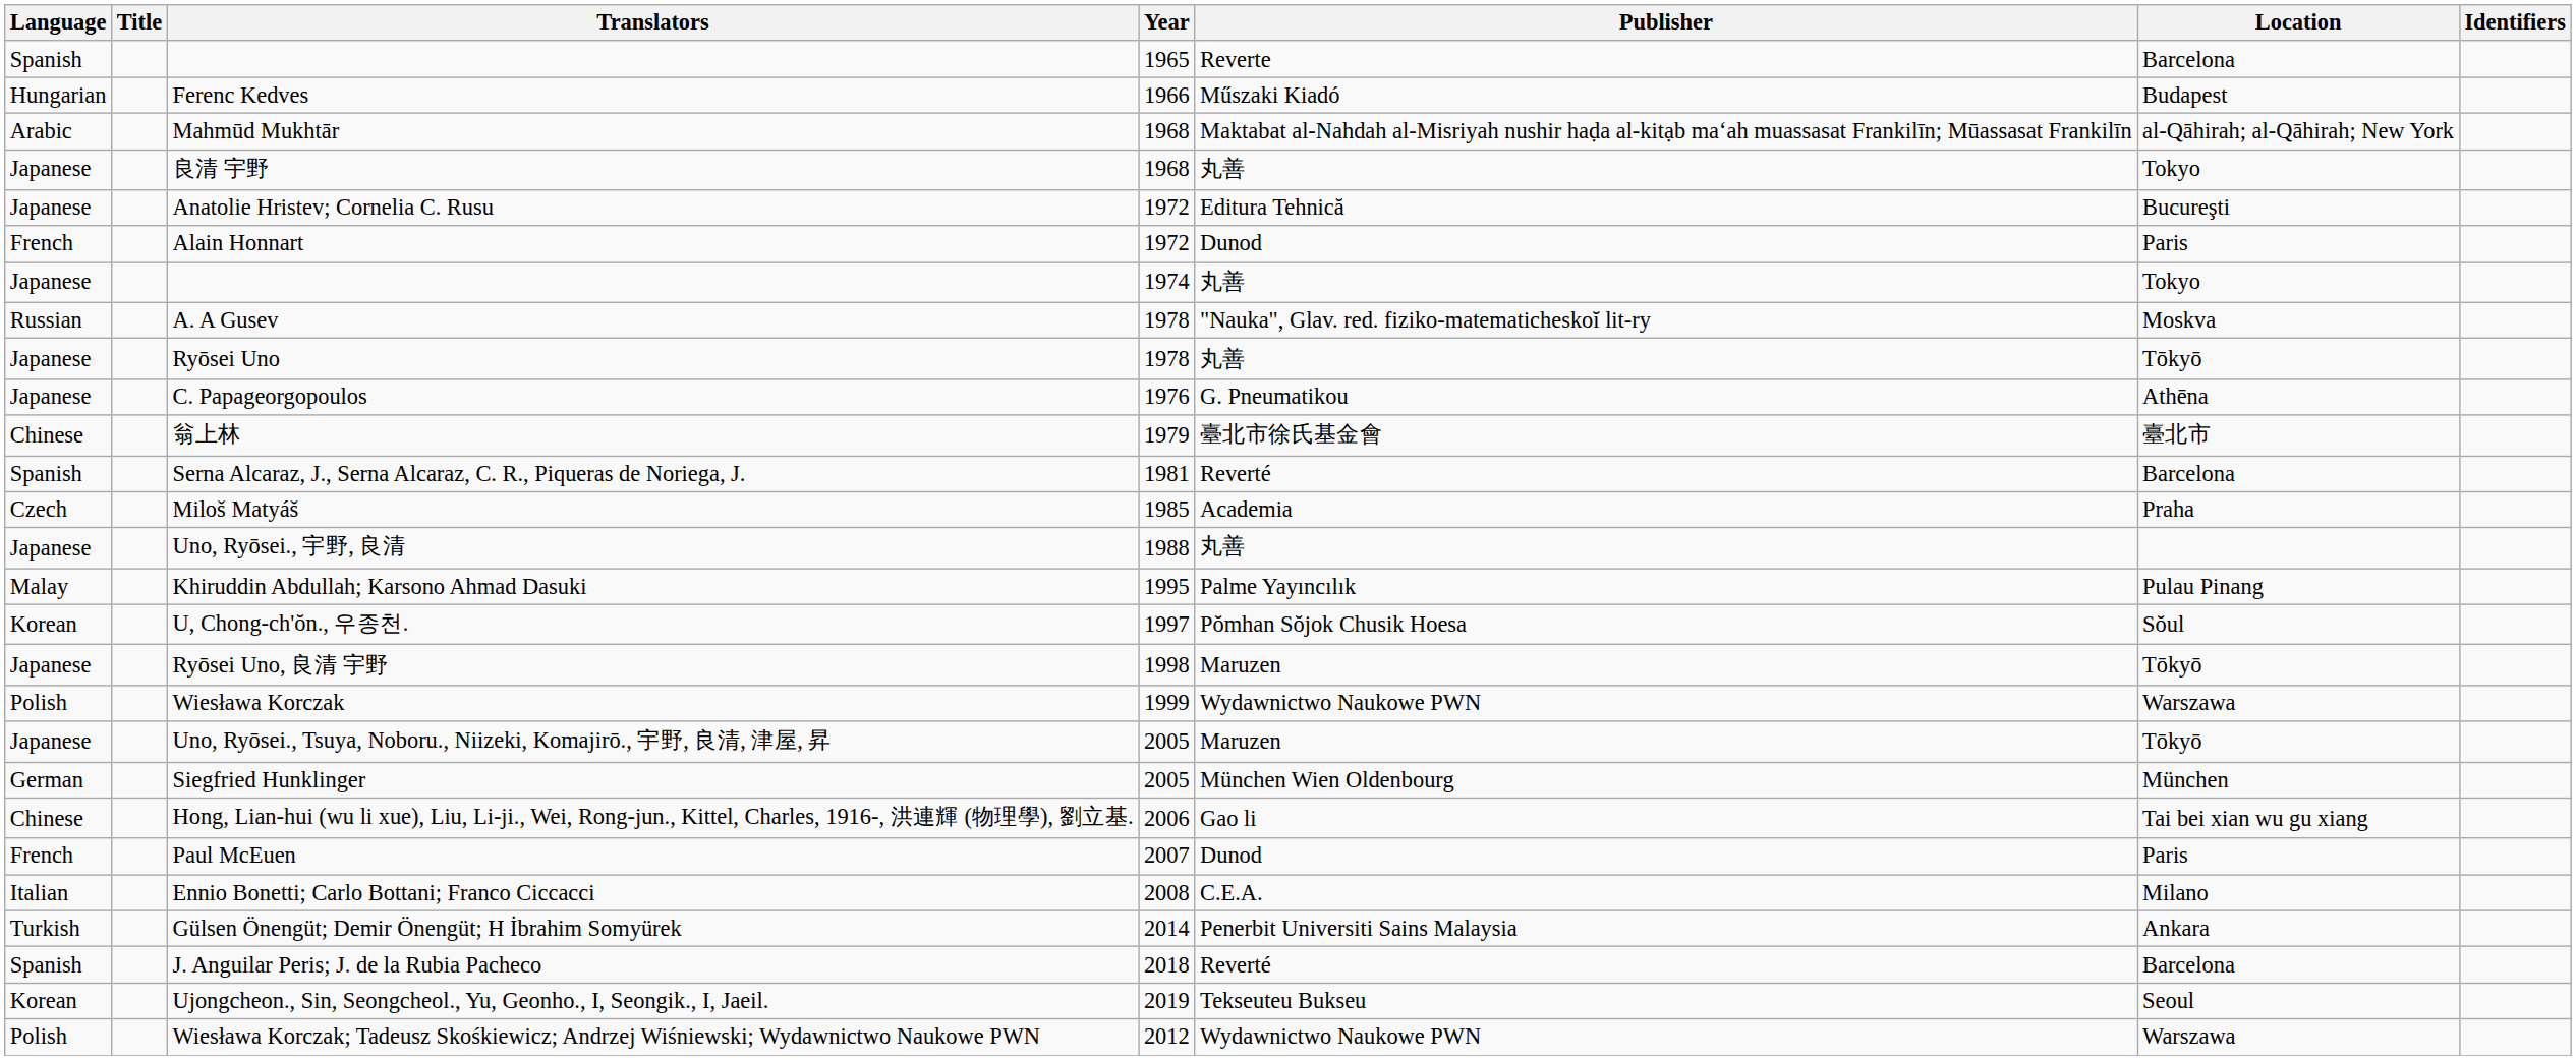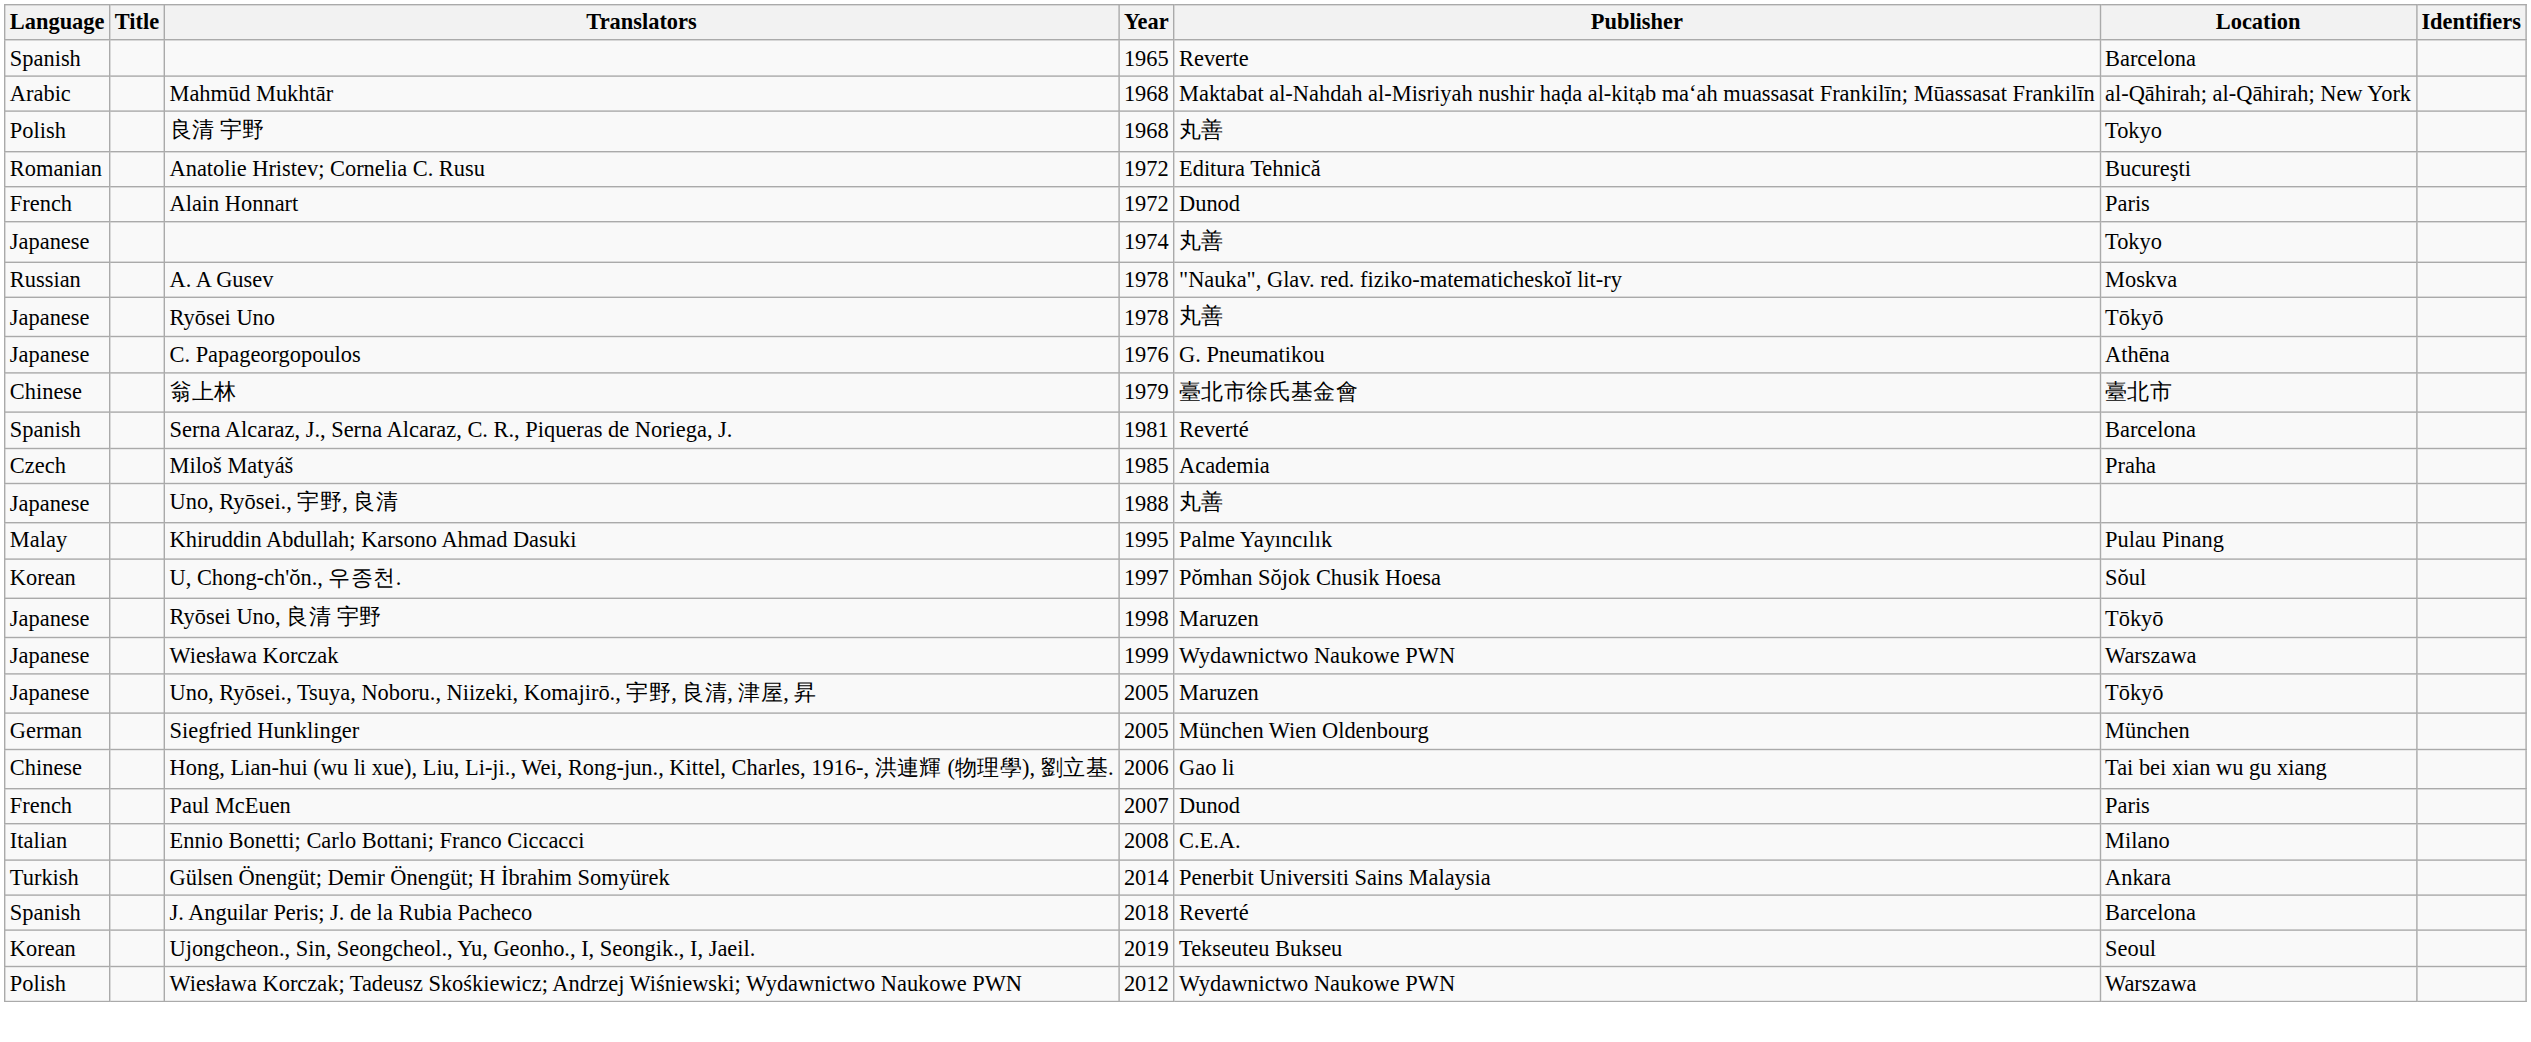 <table class="wikitable sortable" width="auto" style="text-align: left">
 <tr>
 <th>Language</th>
 <th>Title</th>
 <th>Translators</th>
 <th>Year</th>
 <th>Publisher</th>
 <th>Location</th>
 <th>Identifiers</th>
 </tr>
 <tr>
 <td>Spanish</td>
 <td></td>
 <td></td>
 <td>1965</td>
 <td>Reverte</td>
 <td>Barcelona</td>
 <td></td>
 </tr>
 <tr>
-<td>Hungarian</td>
-<td></td>
-<td>Ferenc Kedves</td>
-<td>1966</td>
-<td>Műszaki Kiadó</td>
-<td>Budapest</td>
-<td></td>
-</tr>
-<tr>
 <td>Arabic</td>
 <td></td>
 <td>Mahmūd Mukhtār</td>
 <td>1968</td>
 <td>Maktabat al-Nahdah al-Misriyah nushir haḍa al-kitạb maʻah muassasat Frankilīn; Mūassasat Frankilīn</td>
 <td>al-Qāhirah; al-Qāhirah; New York</td>
 <td></td>
 </tr>
 <tr>
-<td>Japanese</td>
+<td>Polish</td>
 <td></td>
 <td>良清 宇野</td>
 <td>1968</td>
 <td>丸善</td>
 <td>Tokyo</td>
 <td></td>
 </tr>
 <tr>
-<td>Japanese</td>
+<td>Romanian</td>
 <td></td>
 <td>Anatolie Hristev; Cornelia C. Rusu</td>
 <td>1972</td>
 <td>Editura Tehnică</td>
 <td>Bucureşti</td>
 <td></td>
 </tr>
 <tr>
 <td>French</td>
 <td></td>
 <td>Alain Honnart</td>
 <td>1972</td>
 <td>Dunod</td>
 <td>Paris</td>
 <td><br></td>
 </tr>
 <tr>
 <td>Japanese</td>
 <td></td>
 <td></td>
 <td>1974</td>
 <td>丸善</td>
 <td>Tokyo</td>
 <td></td>
 </tr>
 <tr>
 <td>Russian</td>
 <td></td>
 <td>A. A Gusev</td>
 <td>1978</td>
 <td>"Nauka", Glav. red. fiziko-matematicheskoĭ lit-ry</td>
 <td>Moskva</td>
 <td></td>
 </tr>
 <tr>
 <td>Japanese</td>
 <td></td>
 <td>Ryōsei Uno</td>
 <td>1978</td>
 <td>丸善</td>
 <td>Tōkyō</td>
 <td></td>
 </tr>
 <tr>
 <td>Japanese</td>
 <td></td>
 <td>C. Papageorgopoulos</td>
 <td>1976</td>
 <td>G. Pneumatikou</td>
 <td>Athēna</td>
 <td></td>
 </tr>
 <tr>
 <td>Chinese</td>
 <td></td>
 <td>翁上林</td>
 <td>1979</td>
 <td>臺北市徐氏基金會</td>
 <td>臺北市</td>
 <td></td>
 </tr>
 <tr>
 <td>Spanish</td>
 <td></td>
 <td>Serna Alcaraz, J., Serna Alcaraz, C. R., Piqueras de Noriega, J.</td>
 <td>1981</td>
 <td>Reverté</td>
 <td>Barcelona</td>
 <td><br></td>
 </tr>
 <tr>
 <td>Czech</td>
 <td></td>
 <td>Miloš Matyáš</td>
 <td>1985</td>
 <td>Academia</td>
 <td>Praha</td>
 <td></td>
 </tr>
 <tr>
 <td>Japanese</td>
 <td></td>
 <td>Uno, Ryōsei., 宇野, 良清</td>
 <td>1988</td>
 <td>丸善</td>
 <td></td>
 <td><br></td>
 </tr>
 <tr>
 <td>Malay</td>
 <td></td>
 <td>Khiruddin Abdullah; Karsono Ahmad Dasuki</td>
 <td>1995</td>
 <td>Palme Yayıncılık</td>
 <td>Pulau Pinang</td>
 <td><br></td>
 </tr>
 <tr>
 <td>Korean</td>
 <td></td>
 <td>U, Chong-ch'ŏn., 우종천.</td>
 <td>1997</td>
 <td>Pŏmhan Sŏjok Chusik Hoesa</td>
 <td>Sŏul</td>
 <td><br></td>
 </tr>
 <tr>
 <td>Japanese</td>
 <td></td>
 <td>Ryōsei Uno, 良清 宇野</td>
 <td>1998</td>
 <td>Maruzen</td>
 <td>Tōkyō</td>
 <td><br></td>
 </tr>
 <tr>
-<td>Polish</td>
+<td>Japanese</td>
 <td></td>
 <td>Wiesława Korczak</td>
 <td>1999</td>
 <td>Wydawnictwo Naukowe PWN</td>
 <td>Warszawa</td>
 <td><br></td>
 </tr>
 <tr>
 <td>Japanese</td>
 <td></td>
 <td>Uno, Ryōsei., Tsuya, Noboru., Niizeki, Komajirō., 宇野, 良清, 津屋, 昇</td>
 <td>2005</td>
 <td>Maruzen</td>
 <td>Tōkyō</td>
 <td><br></td>
 </tr>
 <tr>
 <td>German</td>
 <td></td>
 <td>Siegfried Hunklinger</td>
 <td>2005</td>
 <td>München Wien Oldenbourg</td>
 <td>München</td>
 <td><br></td>
 </tr>
 <tr>
 <td>Chinese</td>
 <td></td>
 <td>Hong, Lian-hui (wu li xue), Liu, Li-ji., Wei, Rong-jun., Kittel, Charles, 1916-, 洪連輝 (物理學), 劉立基.</td>
 <td>2006</td>
 <td>Gao li</td>
 <td>Tai bei xian wu gu xiang</td>
 <td><br></td>
 </tr>
 <tr>
 <td>French</td>
 <td></td>
 <td>Paul McEuen</td>
 <td>2007</td>
 <td>Dunod</td>
 <td>Paris</td>
 <td><br></td>
 </tr>
 <tr>
 <td>Italian</td>
 <td></td>
 <td>Ennio Bonetti; Carlo Bottani; Franco Ciccacci</td>
 <td>2008</td>
 <td>C.E.A.</td>
 <td>Milano</td>
 <td><br></td>
 </tr>
 <tr>
 <td>Turkish</td>
 <td></td>
 <td>Gülsen Önengüt; Demir Önengüt; H İbrahim Somyürek</td>
 <td>2014</td>
 <td>Penerbit Universiti Sains Malaysia</td>
 <td>Ankara</td>
 <td><br></td>
 </tr>
 <tr>
 <td>Spanish</td>
 <td></td>
 <td>J. Anguilar Peris; J. de la Rubia Pacheco</td>
 <td>2018</td>
 <td>Reverté</td>
 <td>Barcelona</td>
 <td><br></td>
 </tr>
 <tr>
 <td>Korean</td>
 <td></td>
 <td>Ujongcheon., Sin, Seongcheol., Yu, Geonho., I, Seongik., I, Jaeil.</td>
 <td>2019</td>
 <td>Tekseuteu Bukseu</td>
 <td>Seoul</td>
 <td><br></td>
 </tr>
 <tr>
 <td>Polish</td>
 <td></td>
 <td>Wiesława Korczak; Tadeusz Skośkiewicz; Andrzej Wiśniewski; Wydawnictwo Naukowe PWN</td>
 <td>2012</td>
 <td>Wydawnictwo Naukowe PWN</td>
 <td>Warszawa</td>
 <td><br></td>
 </tr>
 </table>
